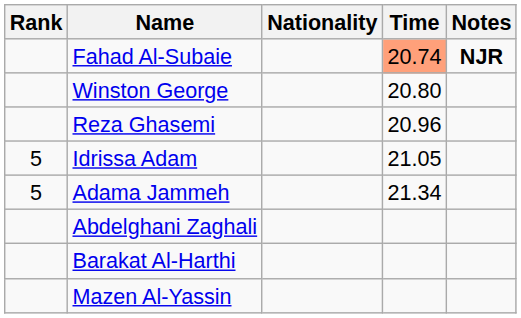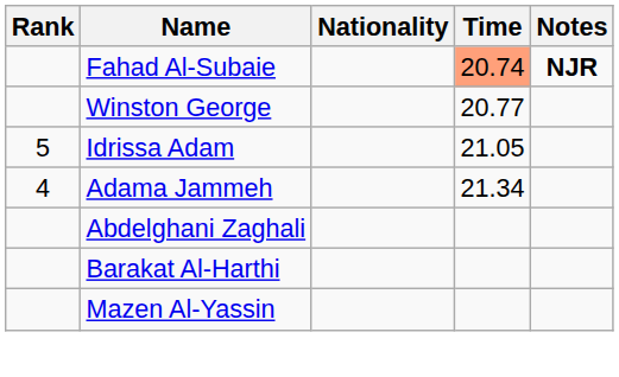 <table class="wikitable sortable" style="text-align:center;font-size:95%">
 <tr>
 <th>Rank</th>
 <th>Name</th>
 <th>Nationality</th>
 <th>Time</th>
 <th>Notes</th>
 </tr>
 <tr>
 <td></td>
 <td align=left><a href='#'>Fahad Al-Subaie</a></td>
 <td align=left></td>
 <td style="background: lightsalmon;">20.74</td>
 <td><strong>NJR</strong></td>
 </tr>
 <tr>
 <td></td>
 <td align=left><a href='#'>Winston George</a></td>
 <td align=left></td>
-<td>20.80</td>
-<td></td>
-</tr>
-<tr>
-<td></td>
-<td align=left><a href='#'>Reza Ghasemi</a></td>
-<td align=left></td>
-<td>20.96</td>
+<td>20.77</td>
 <td></td>
 </tr>
 <tr>
 <td>5</td>
 <td align=left><a href='#'>Idrissa Adam</a></td>
 <td align=left></td>
 <td>21.05</td>
 <td></td>
 </tr>
 <tr>
-<td>5</td>
+<td>4</td>
 <td align=left><a href='#'>Adama Jammeh</a></td>
 <td align=left></td>
 <td>21.34</td>
 <td></td>
 </tr>
 <tr>
 <td></td>
 <td align=left><a href='#'>Abdelghani Zaghali</a></td>
 <td align=left></td>
 <td></td>
 <td></td>
 </tr>
 <tr>
 <td></td>
 <td align=left><a href='#'>Barakat Al-Harthi</a></td>
 <td align=left></td>
 <td></td>
 <td></td>
 </tr>
 <tr>
 <td></td>
 <td align=left><a href='#'>Mazen Al-Yassin</a></td>
 <td align=left></td>
 <td></td>
 <td></td>
 </tr>
 </table>
